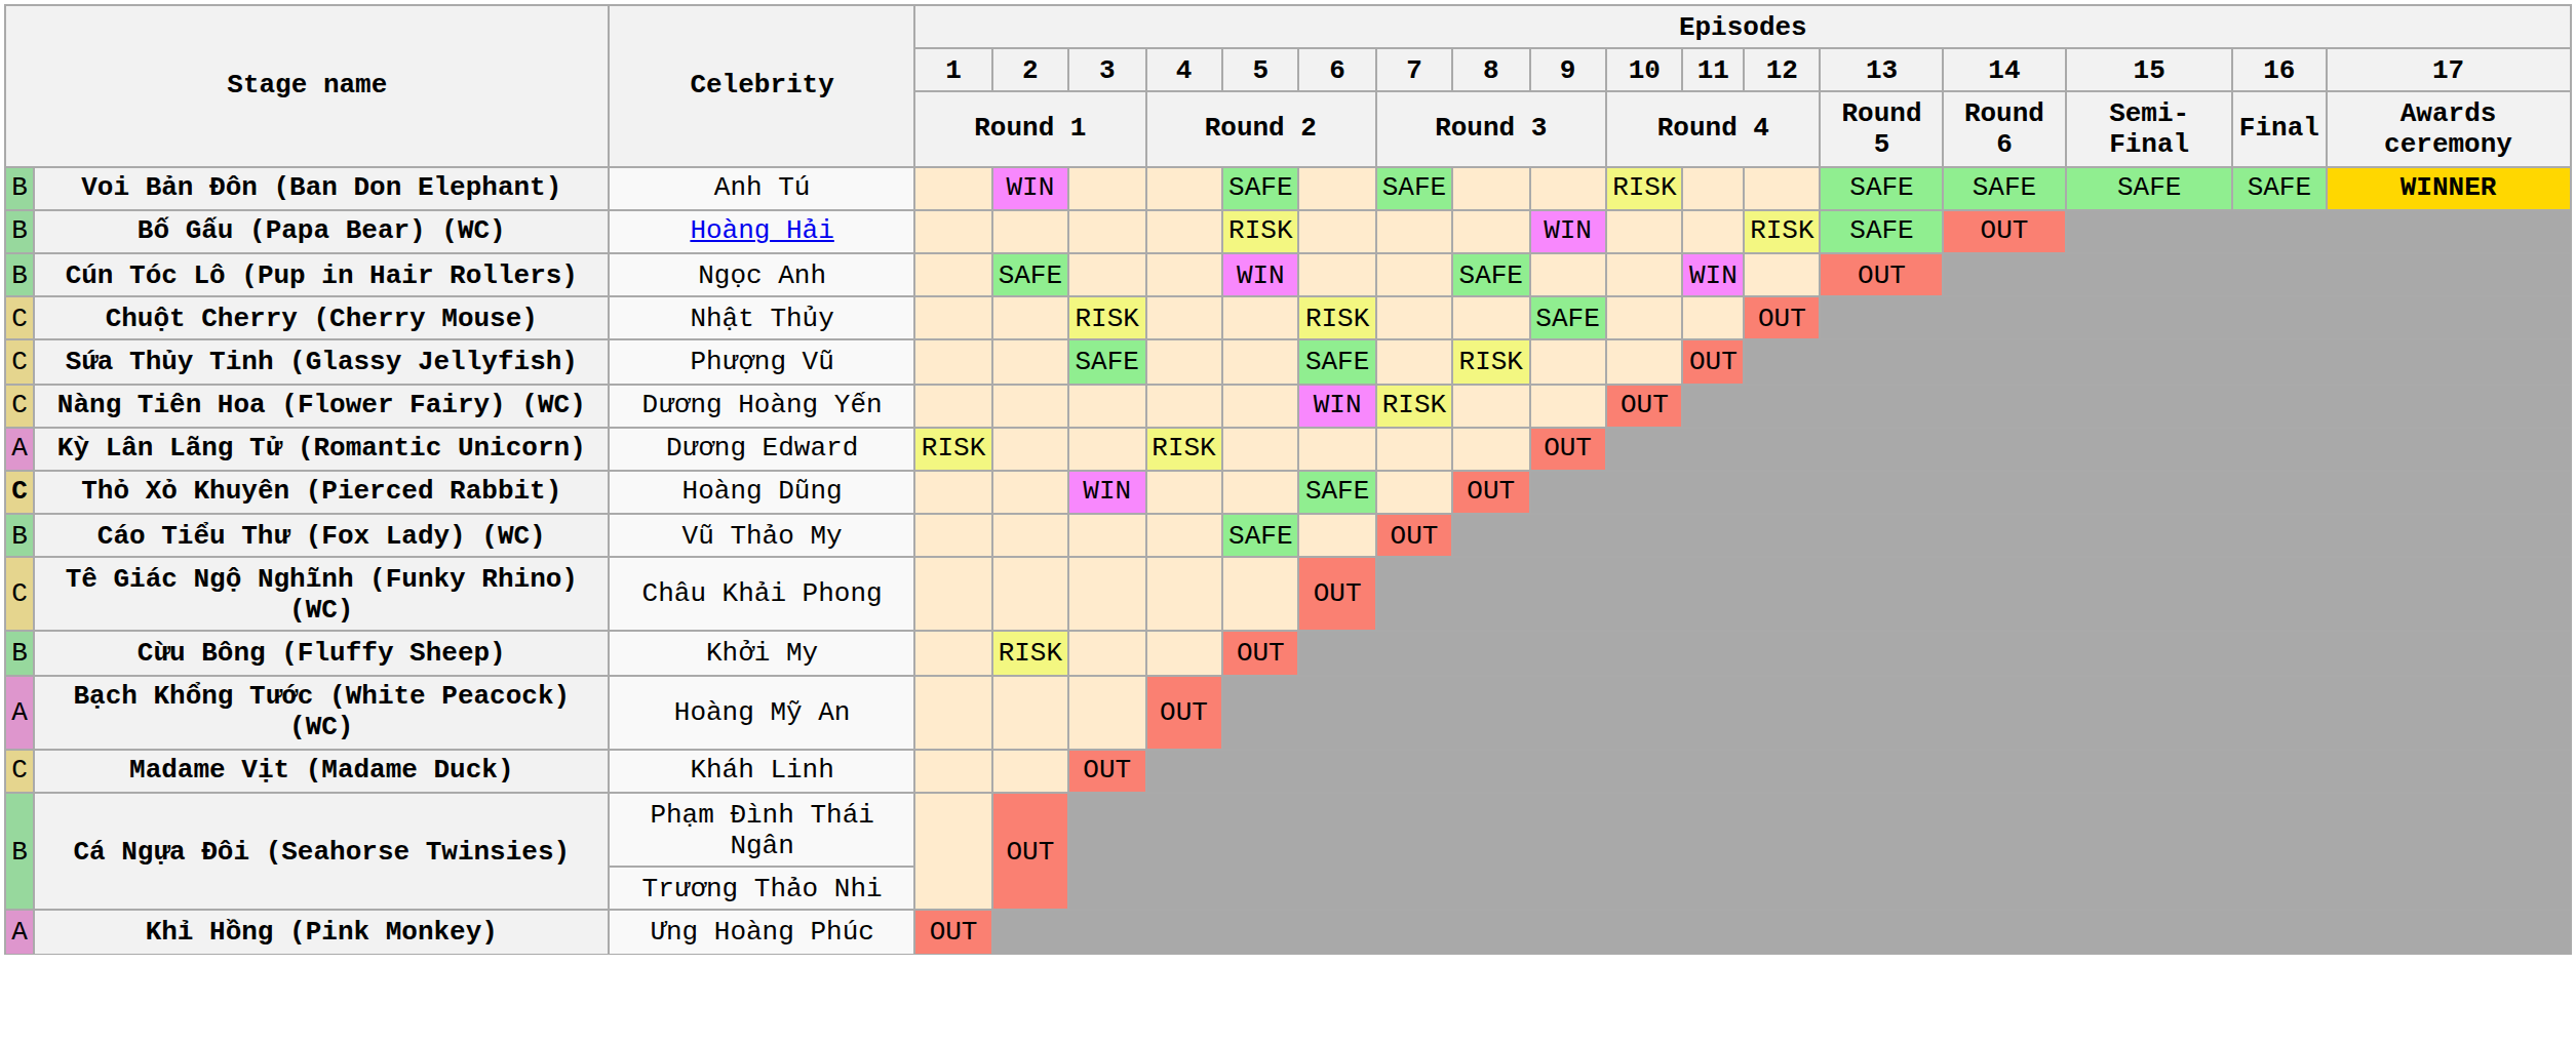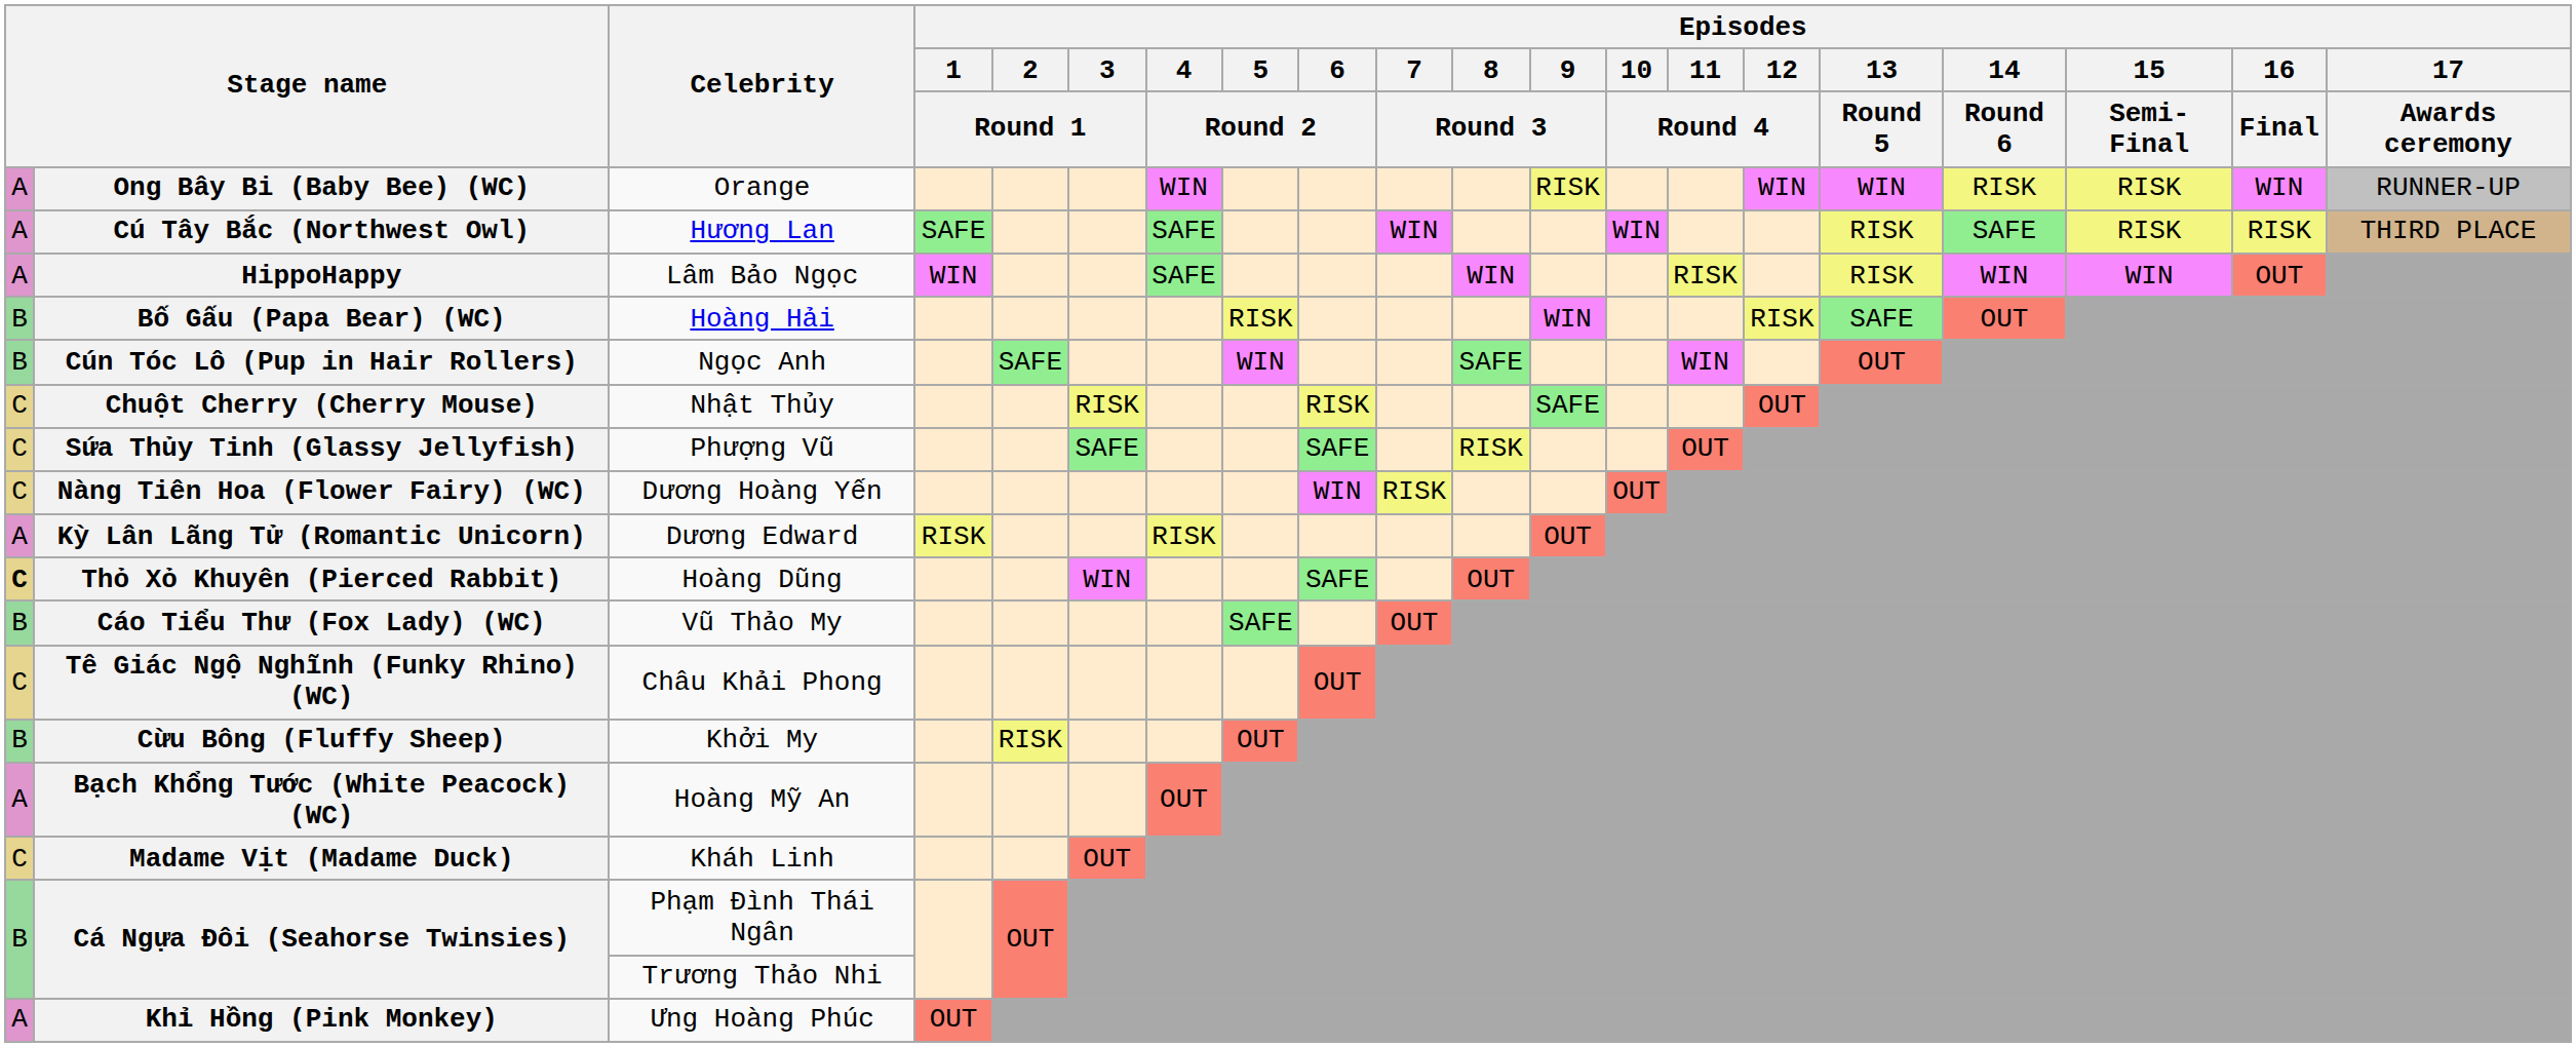 <table class="wikitable" style="text-align:center; ">
 <tr>
 <th colspan="2" rowspan="3">Stage name</th>
 <th rowspan="3">Celebrity</th>
 <th colspan="17">Episodes</th>
 </tr>
 <tr>
 <th>1</th>
 <th>2</th>
 <th>3</th>
 <th>4</th>
 <th>5</th>
 <th>6</th>
 <th>7</th>
 <th>8</th>
 <th>9</th>
 <th>10</th>
 <th>11</th>
 <th>12</th>
 <th>13</th>
 <th>14</th>
 <th>15</th>
 <th>16</th>
 <th>17</th>
 </tr>
 <tr>
 <th colspan=3>Round 1</th>
 <th colspan=3>Round 2</th>
 <th colspan=3>Round 3</th>
 <th colspan=3>Round 4</th>
 <th colspan=1>Round 5</th>
 <th colspan=1>Round 6</th>
 <th Colspan=1>Semi-Final</th>
 <th colspan=1>Final</th>
 <th>Awards ceremony</th>
 </tr>
 <tr>
-<td bgcolor="#97D89D">B</td>
-<th>Voi Bản Đôn (Ban Don Elephant)</th>
-<td>Anh Tú</td>
+<td bgcolor="#DE96CD">A</td>
+<th>Ong Bây Bi (Baby Bee) (WC)</th>
+<td>Orange</td>
 <td bgcolor="#FFEBCD"></td>
+<td bgcolor="#FFEBCD"></td>
+<td bgcolor="#FFEBCD"></td>
+<td bgcolor="#F888FD">WIN</td>
+<td bgcolor="#FFEBCD"></td>
+<td bgcolor="#FFEBCD"></td>
+<td bgcolor="#FFEBCD"></td>
+<td bgcolor="#FFEBCD"></td>
+<td bgcolor="F3F781">RISK</td>
+<td bgcolor="#FFEBCD"></td>
+<td bgcolor="#FFEBCD"></td>
+<td bgcolor="#F888FD">WIN</td>
+<td bgcolor="#F888FD">WIN</td>
+<td bgcolor="F3F781">RISK</td>
+<td bgcolor="F3F781">RISK</td>
+<td bgcolor="#F888FD">WIN</td>
+<td bgcolor="silver">RUNNER-UP</td>
+</tr>
+<tr>
+<td bgcolor="#DE96CD">A</td>
+<th>Cú Tây Bắc (Northwest Owl)</th>
+<td><a href='#'>Hương Lan</a></td>
+<td bgcolor=lightgreen>SAFE</td>
+<td bgcolor="#FFEBCD"></td>
+<td bgcolor="#FFEBCD"></td>
+<td bgcolor=lightgreen>SAFE</td>
+<td bgcolor="#FFEBCD"></td>
+<td bgcolor="#FFEBCD"></td>
+<td bgcolor=#F888FD>WIN</td>
+<td bgcolor="#FFEBCD"></td>
+<td bgcolor="#FFEBCD"></td>
+<td bgcolor=#F888FD>WIN</td>
+<td bgcolor="#FFEBCD"></td>
+<td bgcolor="#FFEBCD"></td>
+<td bgcolor=F3F781>RISK</td>
+<td bgcolor=lightgreen>SAFE</td>
+<td bgcolor=F3F781>RISK</td>
+<td bgcolor=F3F781>RISK</td>
+<td bgcolor="tan">THIRD PLACE</td>
+</tr>
+<tr>
+<td bgcolor="#DE96CD">A</td>
+<th>HippoHappy</th>
+<td>Lâm Bảo Ngọc</td>
 <td bgcolor="#F888FD">WIN</td>
 <td bgcolor="#FFEBCD"></td>
 <td bgcolor="#FFEBCD"></td>
 <td bgcolor="lightgreen">SAFE</td>
 <td bgcolor="#FFEBCD"></td>
-<td bgcolor="lightgreen">SAFE</td>
+<td bgcolor="#FFEBCD"></td>
+<td bgcolor="#FFEBCD"></td>
+<td bgcolor="#F888FD">WIN</td>
 <td bgcolor="#FFEBCD"></td>
 <td bgcolor="#FFEBCD"></td>
 <td bgcolor="F3F781">RISK</td>
 <td bgcolor="#FFEBCD"></td>
-<td bgcolor="#FFEBCD"></td>
-<td bgcolor="lightgreen">SAFE</td>
-<td bgcolor="lightgreen">SAFE</td>
-<td bgcolor="lightgreen">SAFE</td>
-<td bgcolor="lightgreen">SAFE</td>
-<td bgcolor="gold"><strong>WINNER</strong></td>
+<td bgcolor="F3F781">RISK</td>
+<td bgcolor="#F888FD">WIN</td>
+<td bgcolor="#F888FD">WIN</td>
+<td bgcolor=salmon>OUT</td>
+<td colspan=1 bgcolor=darkgrey></td>
 </tr>
 <tr>
 <td bgcolor="#97D89D">B</td>
 <th>Bố Gấu (Papa Bear) (WC)</th>
 <td><a href='#'>Hoàng Hải</a></td>
 <td bgcolor="#FFEBCD"></td>
 <td bgcolor="#FFEBCD"></td>
 <td bgcolor="#FFEBCD"></td>
 <td bgcolor="#FFEBCD"></td>
 <td bgcolor=F3F781>RISK</td>
 <td bgcolor="#FFEBCD"></td>
 <td bgcolor="#FFEBCD"></td>
 <td bgcolor="#FFEBCD"></td>
 <td bgcolor=#F888FD>WIN</td>
 <td bgcolor="#FFEBCD"></td>
 <td bgcolor="#FFEBCD"></td>
 <td bgcolor=F3F781>RISK</td>
 <td bgcolor=lightgreen>SAFE</td>
 <td bgcolor=salmon>OUT</td>
 <td colspan=3 bgcolor=darkgrey></td>
 </tr>
 <tr>
 <td bgcolor="#97D89D">B</td>
 <th>Cún Tóc Lô (Pup in Hair Rollers)</th>
 <td>Ngọc Anh</td>
 <td bgcolor="#FFEBCD"></td>
 <td bgcolor=lightgreen>SAFE</td>
 <td bgcolor="#FFEBCD"></td>
 <td bgcolor="#FFEBCD"></td>
 <td bgcolor=#F888FD>WIN</td>
 <td bgcolor="#FFEBCD"></td>
 <td bgcolor="#FFEBCD"></td>
 <td bgcolor=lightgreen>SAFE</td>
 <td bgcolor="#FFEBCD"></td>
 <td bgcolor="#FFEBCD"></td>
 <td bgcolor=#F888FD>WIN</td>
 <td bgcolor="#FFEBCD"></td>
 <td bgcolor=salmon>OUT</td>
 <td colspan=4 bgcolor=darkgrey></td>
 </tr>
 <tr>
 <td bgcolor="#E5D58E">C</td>
 <th>Chuột Cherry (Cherry Mouse)</th>
 <td>Nhật Thủy</td>
 <td bgcolor="#FFEBCD"></td>
 <td bgcolor="#FFEBCD"></td>
 <td bgcolor=F3F781>RISK</td>
 <td bgcolor="#FFEBCD"></td>
 <td bgcolor="#FFEBCD"></td>
 <td bgcolor=F3F781>RISK</td>
 <td bgcolor="#FFEBCD"></td>
 <td bgcolor="#FFEBCD"></td>
 <td bgcolor=lightgreen>SAFE</td>
 <td bgcolor="#FFEBCD"></td>
 <td bgcolor="#FFEBCD"></td>
 <td bgcolor=salmon>OUT</td>
 <td colspan=5 bgcolor=darkgrey></td>
 </tr>
 <tr>
 <td bgcolor="#E5D58E">C</td>
 <th>Sứa Thủy Tinh (Glassy Jellyfish)</th>
 <td>Phượng Vũ</td>
 <td bgcolor="#FFEBCD"></td>
 <td bgcolor="#FFEBCD"></td>
 <td bgcolor=lightgreen>SAFE</td>
 <td bgcolor="#FFEBCD"></td>
 <td bgcolor="#FFEBCD"></td>
 <td bgcolor=lightgreen>SAFE</td>
 <td bgcolor="#FFEBCD"></td>
 <td bgcolor=F3F781>RISK</td>
 <td bgcolor="#FFEBCD"></td>
 <td bgcolor="#FFEBCD"></td>
 <td bgcolor=salmon>OUT</td>
 <td colspan=6 bgcolor=darkgrey></td>
 </tr>
 <tr>
 <td bgcolor="#E5D58E">C</td>
 <th>Nàng Tiên Hoa (Flower Fairy) (WC)</th>
 <td>Dương Hoàng Yến</td>
 <td bgcolor="#FFEBCD"></td>
 <td bgcolor="#FFEBCD"></td>
 <td bgcolor="#FFEBCD"></td>
 <td bgcolor="#FFEBCD"></td>
 <td bgcolor="#FFEBCD"></td>
 <td bgcolor=#F888FD>WIN</td>
 <td bgcolor=F3F781>RISK</td>
 <td bgcolor="#FFEBCD"></td>
 <td bgcolor="#FFEBCD"></td>
 <td bgcolor=salmon>OUT</td>
 <td colspan=7 bgcolor=darkgrey></td>
 </tr>
 <tr>
 <td bgcolor="#DE96CD">A</td>
 <th>Kỳ Lân Lãng Tử (Romantic Unicorn)</th>
 <td>Dương Edward</td>
 <td bgcolor=F3F781>RISK</td>
 <td bgcolor="#FFEBCD"></td>
 <td bgcolor="#FFEBCD"></td>
 <td bgcolor=F3F781>RISK</td>
 <td bgcolor="#FFEBCD"></td>
 <td bgcolor="#FFEBCD"></td>
 <td bgcolor="#FFEBCD"></td>
 <td bgcolor="#FFEBCD"></td>
 <td bgcolor=salmon>OUT</td>
 <td colspan=8 bgcolor=darkgrey></td>
 </tr>
 <tr>
 <td bgcolor="#E5D58E"><strong>C</strong></td>
 <th>Thỏ Xỏ Khuyên (Pierced Rabbit)</th>
 <td>Hoàng Dũng</td>
 <td bgcolor="#FFEBCD"></td>
 <td bgcolor="#FFEBCD"></td>
 <td bgcolor=#F888FD>WIN</td>
 <td bgcolor="#FFEBCD"></td>
 <td bgcolor="#FFEBCD"></td>
 <td bgcolor=lightgreen>SAFE</td>
 <td bgcolor="#FFEBCD"></td>
 <td bgcolor=salmon>OUT</td>
 <td colspan=9 bgcolor=darkgrey></td>
 </tr>
 <tr>
 <td bgcolor="#97D89D">B</td>
 <th>Cáo Tiểu Thư (Fox Lady) (WC)</th>
 <td>Vũ Thảo My</td>
 <td bgcolor="#FFEBCD"></td>
 <td bgcolor="#FFEBCD"></td>
 <td bgcolor="#FFEBCD"></td>
 <td bgcolor="#FFEBCD"></td>
 <td bgcolor=lightgreen>SAFE</td>
 <td bgcolor="#FFEBCD"></td>
 <td bgcolor=salmon>OUT</td>
 <td colspan=10 bgcolor=darkgrey></td>
 </tr>
 <tr>
 <td bgcolor="#E5D58E">C</td>
 <th>Tê Giác Ngộ Nghĩnh (Funky Rhino) (WC)</th>
 <td>Châu Khải Phong</td>
 <td bgcolor="#FFEBCD"></td>
 <td bgcolor="#FFEBCD"></td>
 <td bgcolor="#FFEBCD"></td>
 <td bgcolor="#FFEBCD"></td>
 <td bgcolor="#FFEBCD"></td>
 <td bgcolor=salmon>OUT</td>
 <td colspan=11 bgcolor=darkgrey></td>
 </tr>
 <tr>
 <td bgcolor="#97D89D">B</td>
 <th>Cừu Bông (Fluffy Sheep)</th>
 <td>Khởi My</td>
 <td bgcolor="#FFEBCD"></td>
 <td bgcolor=F3F781>RISK</td>
 <td bgcolor="#FFEBCD"></td>
 <td bgcolor="#FFEBCD"></td>
 <td bgcolor=salmon>OUT</td>
 <td colspan=12 bgcolor=darkgrey></td>
 </tr>
 <tr>
 <td bgcolor="#DE96CD">A</td>
 <th>Bạch Khổng Tước (White Peacock) (WC)</th>
 <td>Hoàng Mỹ An</td>
 <td bgcolor="#FFEBCD"></td>
 <td bgcolor="#FFEBCD"></td>
 <td bgcolor="#FFEBCD"></td>
 <td bgcolor=salmon>OUT</td>
 <td colspan=13 bgcolor=darkgrey></td>
 </tr>
 <tr>
 <td bgcolor="#E5D58E">C</td>
 <th>Madame Vịt (Madame Duck)</th>
 <td>Kháh Linh</td>
 <td bgcolor="#FFEBCD"></td>
 <td bgcolor="#FFEBCD"></td>
 <td bgcolor=salmon>OUT</td>
 <td colspan=14 bgcolor="darkgrey"></td>
 </tr>
 <tr>
 <td rowspan=2 bgcolor="#97D89D">B</td>
 <th rowspan=2>Cá Ngựa Đôi (Seahorse Twinsies)</th>
 <td>Phạm Đình Thái Ngân</td>
 <td rowspan=2 bgcolor="#FFEBCD"></td>
 <td rowspan=2 bgcolor=salmon>OUT</td>
 <td colspan=15 rowspan=2 bgcolor=darkgrey></td>
 </tr>
 <tr>
 <td>Trương Thảo Nhi</td>
 </tr>
 <tr>
 <td bgcolor="#DE96CD">A</td>
 <th>Khỉ Hồng (Pink Monkey)</th>
 <td>Ưng Hoàng Phúc</td>
 <td bgcolor=salmon>OUT</td>
 <td colspan="16" bgcolor="darkgrey"></td>
 </tr>
 <tr>
 </tr>
 </table>
